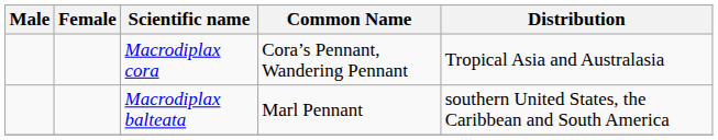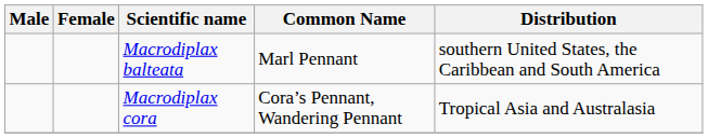 <table class="wikitable">
 <tr>
 <th>Male</th>
 <th>Female</th>
 <th>Scientific name</th>
 <th>Common Name</th>
 <th>Distribution</th>
 </tr>
 <tr>
 <td></td>
 <td></td>
+<td><em><a href='#'>Macrodiplax balteata</a></em> </td>
+<td>Marl Pennant</td>
+<td>southern United States, the Caribbean and South America</td>
+</tr>
+<tr>
+<td></td>
+<td></td>
 <td><em><a href='#'>Macrodiplax cora</a></em> </td>
 <td>Cora’s Pennant, Wandering Pennant</td>
 <td>Tropical Asia and Australasia</td>
 </tr>
 <tr>
-<td></td>
-<td></td>
-<td><em><a href='#'>Macrodiplax balteata</a></em> </td>
-<td>Marl Pennant</td>
-<td>southern United States, the Caribbean and South America</td>
-</tr>
-<tr>
 </tr>
 </table>
